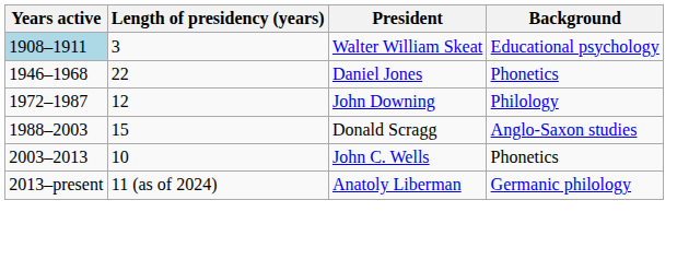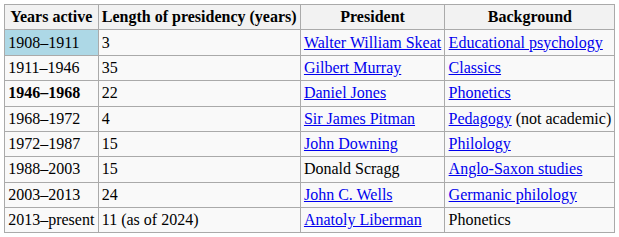 <table class="wikitable">
 <tr>
 <th>Years active</th>
 <th>Length of presidency (years)</th>
 <th>President</th>
 <th>Background</th>
 </tr>
 <tr>
 <td style="background: lightblue;">1908–1911</td>
 <td>3</td>
 <td><a href='#'>Walter William Skeat</a></td>
 <td><a href='#'>Educational psychology</a></td>
 </tr>
 <tr>
-<td>1946–1968</td>
+<td>1911–1946</td>
+<td>35</td>
+<td><a href='#'>Gilbert Murray</a></td>
+<td><a href='#'>Classics</a></td>
+</tr>
+<tr>
+<td><strong>1946–1968</strong></td>
 <td>22</td>
 <td><a href='#'>Daniel Jones</a></td>
 <td><a href='#'>Phonetics</a></td>
 </tr>
 <tr>
+<td>1968–1972</td>
+<td>4</td>
+<td><a href='#'>Sir James Pitman</a></td>
+<td><a href='#'>Pedagogy</a> (not academic)</td>
+</tr>
+<tr>
 <td>1972–1987</td>
-<td>12</td>
+<td>15</td>
 <td><a href='#'>John Downing</a></td>
 <td><a href='#'>Philology</a></td>
 </tr>
 <tr>
 <td>1988–2003</td>
 <td>15</td>
 <td>Donald Scragg</td>
 <td><a href='#'>Anglo-Saxon studies</a></td>
 </tr>
 <tr>
 <td>2003–2013</td>
-<td>10</td>
+<td>24</td>
 <td><a href='#'>John C. Wells</a></td>
-<td>Phonetics</td>
+<td><a href='#'>Germanic philology</a></td>
 </tr>
 <tr>
 <td>2013–present</td>
 <td>11 (as of 2024)</td>
 <td><a href='#'>Anatoly Liberman</a></td>
-<td><a href='#'>Germanic philology</a></td>
+<td>Phonetics</td>
 </tr>
 </table>
